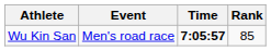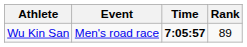 <table class=wikitable style="font-size:90%">
 <tr>
 <th>Athlete</th>
 <th>Event</th>
 <th>Time</th>
 <th>Rank</th>
 </tr>
 <tr align=center>
 <td align=left><a href='#'>Wu Kin San</a></td>
 <td align=left><a href='#'>Men's road race</a></td>
 <td><strong>7:05:57</strong></td>
-<td>85</td>
+<td>89</td>
 </tr>
 </table>
